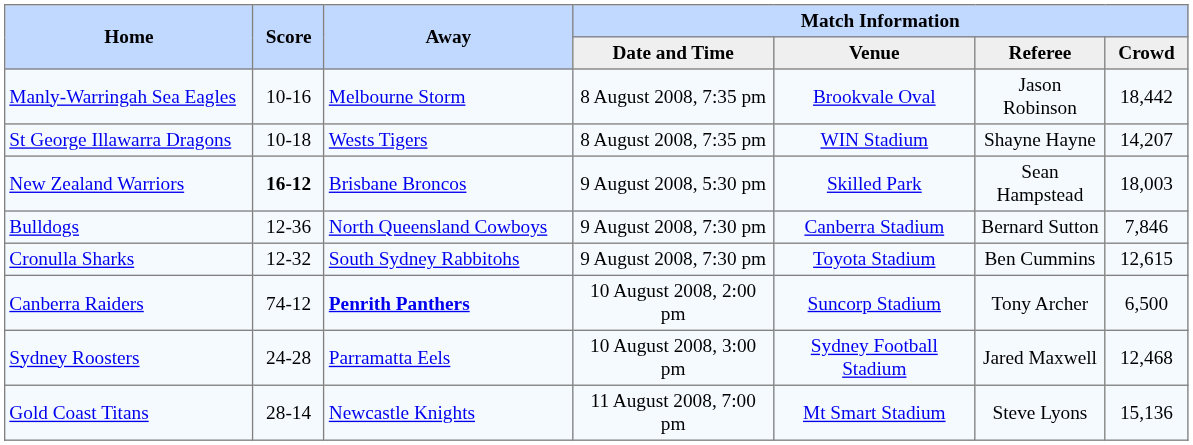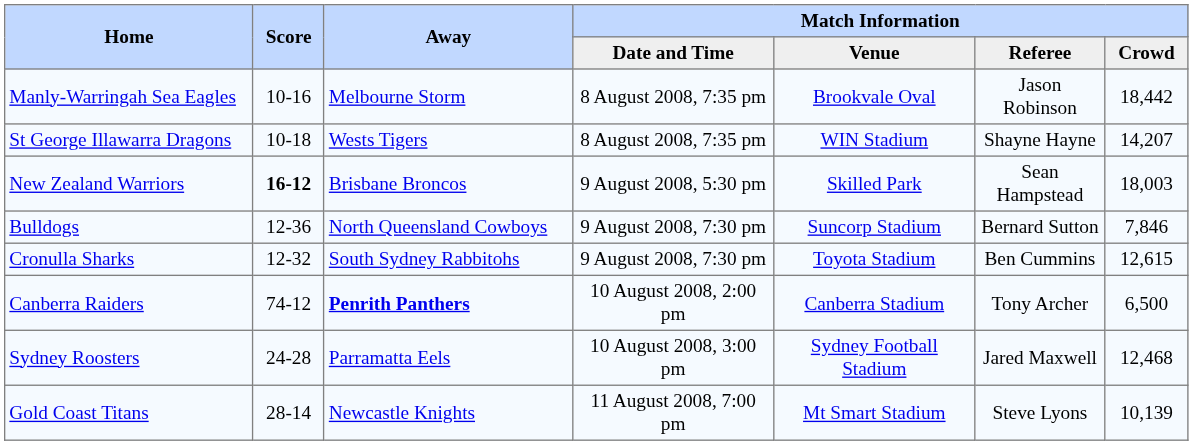 <table border=1 style="border-collapse:collapse; font-size:90%;" cellpadding=3 cellspacing=0 width=100%>
 <tr bgcolor=#C1D8FF>
 <th rowspan=2 width=21%>Home</th>
 <th rowspan=2 width=6%>Score</th>
 <th rowspan=2 width=21%>Away</th>
 <th colspan=6>Match Information</th>
 </tr>
 <tr bgcolor=#EFEFEF>
 <th width=17%>Date and Time</th>
 <th width=17%>Venue</th>
 <th width=11%>Referee</th>
 <th width=7%>Crowd</th>
 </tr>
 <tr align=center bgcolor=#F5FAFF>
 <td align=left> <a href='#'>Manly-Warringah Sea Eagles</a></td>
 <td>10-16</td>
 <td align=left> <a href='#'>Melbourne Storm</a></td>
 <td>8 August 2008, 7:35 pm</td>
 <td><a href='#'>Brookvale Oval</a></td>
 <td>Jason Robinson</td>
 <td>18,442</td>
 </tr>
 <tr align=center bgcolor=#F5FAFF>
 <td align=left> <a href='#'>St George Illawarra Dragons</a></td>
 <td>10-18</td>
 <td align=left> <a href='#'>Wests Tigers</a></td>
 <td>8 August 2008, 7:35 pm</td>
 <td><a href='#'>WIN Stadium</a></td>
 <td>Shayne Hayne</td>
 <td>14,207</td>
 </tr>
 <tr align=center bgcolor=#F5FAFF>
 <td align=left> <a href='#'>New Zealand Warriors</a></td>
 <td><strong>16-12</strong></td>
 <td align=left> <a href='#'>Brisbane Broncos</a></td>
 <td>9 August 2008, 5:30 pm</td>
 <td><a href='#'>Skilled Park</a></td>
 <td>Sean Hampstead</td>
 <td>18,003</td>
 </tr>
 <tr align=center bgcolor=#F5FAFF>
 <td align=left> <a href='#'>Bulldogs</a></td>
 <td>12-36</td>
 <td align=left> <a href='#'>North Queensland Cowboys</a></td>
 <td>9 August 2008, 7:30 pm</td>
-<td><a href='#'>Canberra Stadium</a></td>
+<td><a href='#'>Suncorp Stadium</a></td>
 <td>Bernard Sutton</td>
 <td>7,846</td>
 </tr>
 <tr align=center bgcolor=#F5FAFF>
 <td align=left> <a href='#'>Cronulla Sharks</a></td>
 <td>12-32</td>
 <td align=left> <a href='#'>South Sydney Rabbitohs</a></td>
 <td>9 August 2008, 7:30 pm</td>
 <td><a href='#'>Toyota Stadium</a></td>
 <td>Ben Cummins</td>
 <td>12,615</td>
 </tr>
 <tr align=center bgcolor=#F5FAFF>
 <td align=left> <a href='#'>Canberra Raiders</a></td>
 <td>74-12</td>
 <td align=left><strong> <a href='#'>Penrith Panthers</a></strong></td>
 <td>10 August 2008, 2:00 pm</td>
-<td><a href='#'>Suncorp Stadium</a></td>
+<td><a href='#'>Canberra Stadium</a></td>
 <td>Tony Archer</td>
 <td>6,500</td>
 </tr>
 <tr align=center bgcolor=#F5FAFF>
 <td align=left> <a href='#'>Sydney Roosters</a></td>
 <td>24-28</td>
 <td align=left> <a href='#'>Parramatta Eels</a></td>
 <td>10 August 2008, 3:00 pm</td>
 <td><a href='#'>Sydney Football Stadium</a></td>
 <td>Jared Maxwell</td>
 <td>12,468</td>
 </tr>
 <tr align=center bgcolor=#F5FAFF>
 <td align=left> <a href='#'>Gold Coast Titans</a></td>
 <td>28-14</td>
 <td align=left> <a href='#'>Newcastle Knights</a></td>
 <td>11 August 2008, 7:00 pm</td>
 <td><a href='#'>Mt Smart Stadium</a></td>
 <td>Steve Lyons</td>
-<td>15,136</td>
+<td>10,139</td>
 </tr>
 </table>
